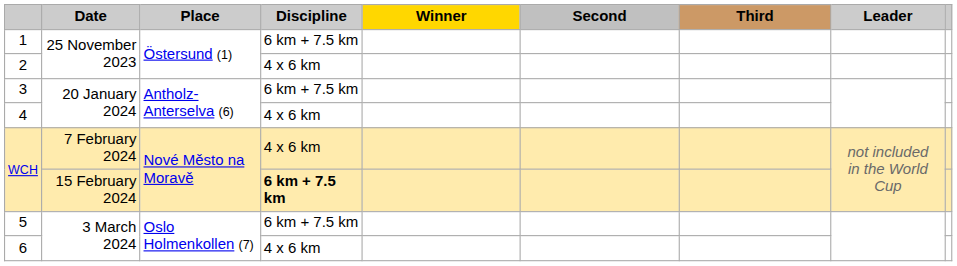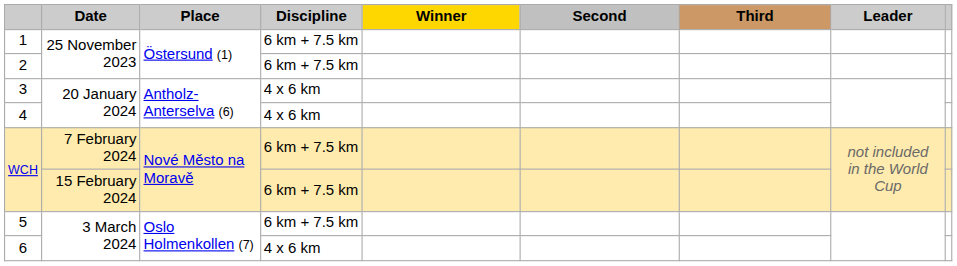 <table class="wikitable plainrowheaders" style="background:#fff; font-size:86%; line-height:16px; border:grey solid 1px; border-collapse:collapse;">
 <tr>
 <th scope="col" style="background:#ccc; width=5 px;"></th>
 <th scope="col" style="background:#ccc; width:100px;">Date</th>
 <th scope="col" style="background:#ccc; width:120px;">Place <br> </th>
 <th scope="col" style="background:#ccc; width:105px;">Discipline</th>
 <th scope="col" style="background:gold; width:210px;">Winner</th>
 <th scope="col" style="background:silver; width:210px;">Second</th>
 <th scope="col" style="background:#c96; width:210px;">Third</th>
 <th scope="col" style="background:#ccc; width:135px;">Leader <br> </th>
 <th scope="col" style="background:#ccc; width=5 px;"></th>
 </tr>
 <tr>
 <td align="center">1</td>
 <td rowspan=2 align="right">25 November 2023</td>
 <td rowspan=2> <a href='#'>Östersund</a> <small>(1)</small></td>
 <td>6 km + 7.5 km <br></td>
 <td></td>
 <td></td>
 <td></td>
 <td></td>
 <td></td>
 </tr>
 <tr>
 <td align="center">2</td>
-<td>4 x 6 km</td>
+<td>6 km + 7.5 km <br></td>
 <td></td>
 <td></td>
 <td></td>
 <td></td>
 <td></td>
 </tr>
 <tr>
 <td align="center">3</td>
 <td rowspan=2 align="right">20 January 2024</td>
 <td rowspan=2> <a href='#'>Antholz-Anterselva</a> <small>(6)</small></td>
-<td>6 km + 7.5 km <br></td>
+<td>4 x 6 km</td>
 <td></td>
 <td></td>
 <td></td>
 <td rowspan=2></td>
 <td></td>
 </tr>
 <tr>
 <td align="center">4</td>
 <td>4 x 6 km</td>
 <td></td>
 <td></td>
 <td></td>
 <td></td>
 </tr>
 <tr style="background:#FFEBAD">
 <td rowspan=2 align="center"><small><a href='#'>WCH</a></small></td>
 <td align="right">7 February 2024</td>
 <td rowspan=2> <a href='#'>Nové Město na Moravě</a></td>
-<td>4 x 6 km</td>
+<td>6 km + 7.5 km <br></td>
 <td></td>
 <td></td>
 <td></td>
 <td rowspan=2 align="center" style=color:#696969><em>not included<br>in the World Cup</em></td>
 <td></td>
 </tr>
 <tr style="background:#FFEBAD">
 <td align="right">15 February 2024</td>
-<td><strong>6 km + 7.5 km <br></strong></td>
+<td>6 km + 7.5 km <br></td>
 <td></td>
 <td></td>
 <td></td>
 <td></td>
 </tr>
 <tr>
 <td align="center">5</td>
 <td rowspan=2 align="right">3 March 2024</td>
 <td rowspan=2> <a href='#'>Oslo Holmenkollen</a> <small>(7)</small></td>
 <td>6 km + 7.5 km <br></td>
 <td></td>
 <td></td>
 <td></td>
 <td rowspan=2></td>
 <td></td>
 </tr>
 <tr>
 <td align="center">6</td>
 <td>4 x 6 km</td>
 <td></td>
 <td></td>
 <td></td>
 <td></td>
 </tr>
 </table>
